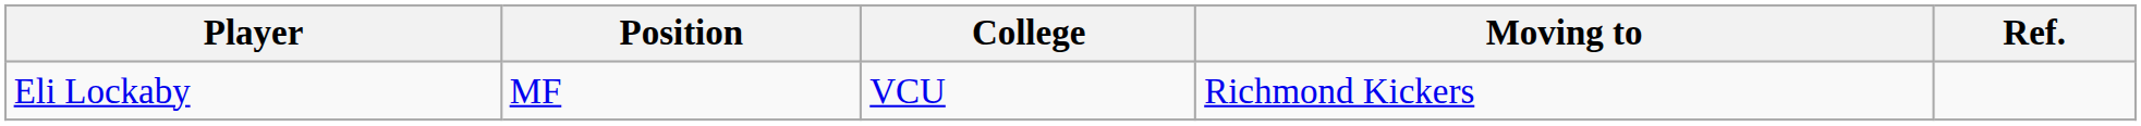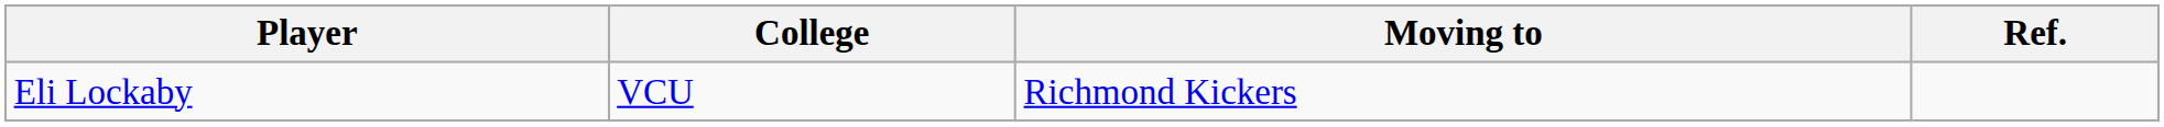 <table class="wikitable sortable" style="width:60%">
 <tr>
 <th>Player</th>
-<th>Position</th>
 <th>College</th>
 <th>Moving to</th>
 <th>Ref.</th>
 </tr>
 <tr>
 <td><a href='#'>Eli Lockaby</a></td>
-<td><a href='#'>MF</a></td>
 <td><a href='#'>VCU</a></td>
 <td><a href='#'>Richmond Kickers</a></td>
 <td></td>
 </tr>
 </table>
